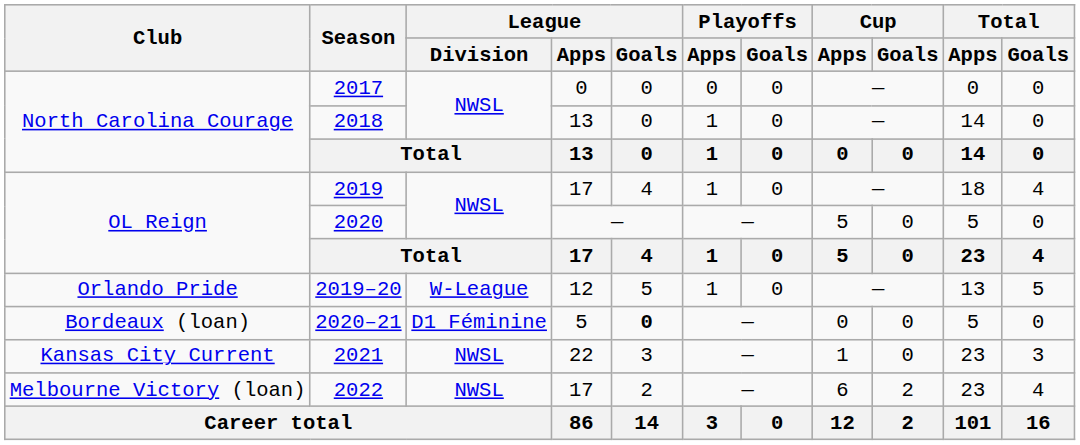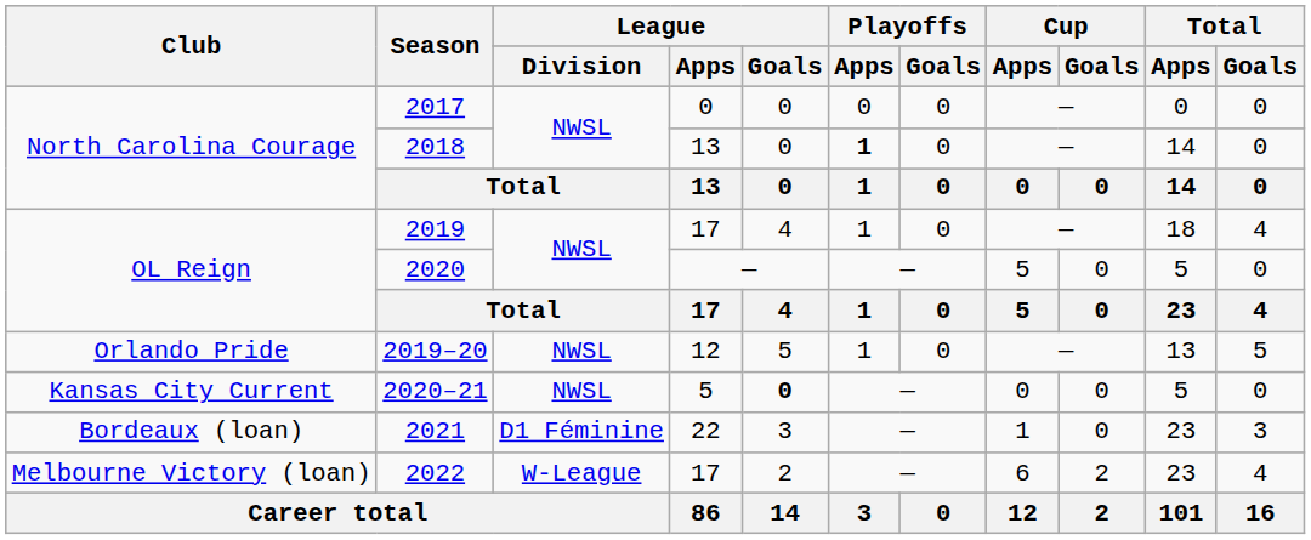 <table class="wikitable" style="text-align: center;">
 <tr>
 <th rowspan="2">Club</th>
 <th rowspan="2">Season</th>
 <th colspan="3">League</th>
 <th colspan="2">Playoffs</th>
 <th colspan="2">Cup</th>
 <th colspan="2">Total</th>
 </tr>
 <tr>
 <th>Division</th>
 <th>Apps</th>
 <th>Goals</th>
 <th>Apps</th>
 <th>Goals</th>
 <th>Apps</th>
 <th>Goals</th>
 <th>Apps</th>
 <th>Goals</th>
 </tr>
 <tr>
 <td rowspan="3"><a href='#'>North Carolina Courage</a></td>
 <td><a href='#'>2017</a></td>
 <td rowspan="2"><a href='#'>NWSL</a></td>
 <td>0</td>
 <td>0</td>
 <td>0</td>
 <td>0</td>
 <td colspan="2">—</td>
 <td>0</td>
 <td>0</td>
 </tr>
 <tr>
 <td><a href='#'>2018</a></td>
 <td>13</td>
 <td>0</td>
-<td>1</td>
+<td><strong>1</strong></td>
 <td>0</td>
 <td colspan="2">—</td>
 <td>14</td>
 <td>0</td>
 </tr>
 <tr>
 <th colspan="2">Total</th>
 <th>13</th>
 <th>0</th>
 <th>1</th>
 <th>0</th>
 <th>0</th>
 <th>0</th>
 <th>14</th>
 <th>0</th>
 </tr>
 <tr>
 <td rowspan="3"><a href='#'>OL Reign</a></td>
 <td><a href='#'>2019</a></td>
 <td rowspan="2"><a href='#'>NWSL</a></td>
 <td>17</td>
 <td>4</td>
 <td>1</td>
 <td>0</td>
 <td colspan="2">—</td>
 <td>18</td>
 <td>4</td>
 </tr>
 <tr>
 <td><a href='#'>2020</a></td>
 <td colspan="2">—</td>
 <td colspan="2">—</td>
 <td>5</td>
 <td>0</td>
 <td>5</td>
 <td>0</td>
 </tr>
 <tr>
 <th colspan="2">Total</th>
 <th>17</th>
 <th>4</th>
 <th>1</th>
 <th>0</th>
 <th>5</th>
 <th>0</th>
 <th>23</th>
 <th>4</th>
 </tr>
 <tr>
 <td><a href='#'>Orlando Pride</a></td>
 <td><a href='#'>2019–20</a></td>
-<td><a href='#'>W-League</a></td>
+<td><a href='#'>NWSL</a></td>
 <td>12</td>
 <td>5</td>
 <td>1</td>
 <td>0</td>
 <td colspan="2">—</td>
 <td>13</td>
 <td>5</td>
 </tr>
 <tr>
-<td><a href='#'>Bordeaux</a> (loan)</td>
+<td><a href='#'>Kansas City Current</a></td>
 <td><a href='#'>2020–21</a></td>
-<td><a href='#'>D1 Féminine</a></td>
+<td><a href='#'>NWSL</a></td>
 <td>5</td>
 <td><strong>0</strong></td>
 <td colspan="2">—</td>
 <td>0</td>
 <td>0</td>
 <td>5</td>
 <td>0</td>
 </tr>
 <tr>
-<td><a href='#'>Kansas City Current</a></td>
+<td><a href='#'>Bordeaux</a> (loan)</td>
 <td><a href='#'>2021</a></td>
-<td><a href='#'>NWSL</a></td>
+<td><a href='#'>D1 Féminine</a></td>
 <td>22</td>
 <td>3</td>
 <td colspan="2">—</td>
 <td>1</td>
 <td>0</td>
 <td>23</td>
 <td>3</td>
 </tr>
 <tr>
 <td><a href='#'>Melbourne Victory</a> (loan)</td>
 <td><a href='#'>2022</a></td>
-<td><a href='#'>NWSL</a></td>
+<td><a href='#'>W-League</a></td>
 <td>17</td>
 <td>2</td>
 <td colspan="2">—</td>
 <td>6</td>
 <td>2</td>
 <td>23</td>
 <td>4</td>
 </tr>
 <tr>
 <th colspan="3">Career total</th>
 <th>86</th>
 <th>14</th>
 <th>3</th>
 <th>0</th>
 <th>12</th>
 <th>2</th>
 <th>101</th>
 <th>16</th>
 </tr>
 </table>
